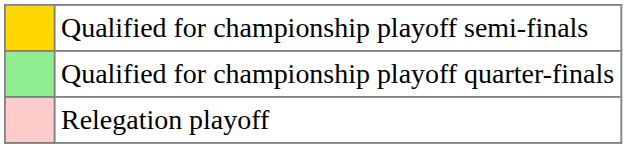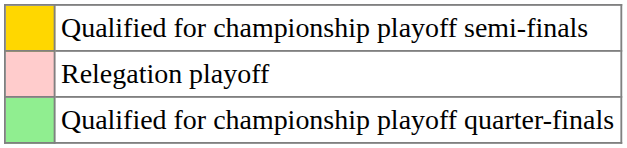 <table bgcolor="#f7f8ff" cellpadding="3" cellspacing="0" border="1" style="font-size: 95%; border: gray solid 1px; border-collapse: collapse;text-align:center;">
 <tr>
 <td style="background: #FFD700;" width="20"></td>
 <td bgcolor="#ffffff" align="left">Qualified for championship playoff semi-finals</td>
 </tr>
 <tr>
+<td style="background: #FFCCCC" width="20"></td>
+<td bgcolor="#ffffff" align="left">Relegation playoff</td>
+</tr>
+<tr>
 <td style="background: #90EE90" width="20"></td>
 <td bgcolor="#ffffff" align="left">Qualified for championship playoff quarter-finals</td>
 </tr>
-<tr>
-<td style="background: #FFCCCC" width="20"></td>
-<td bgcolor="#ffffff" align="left">Relegation playoff</td>
-</tr>
 </table>
